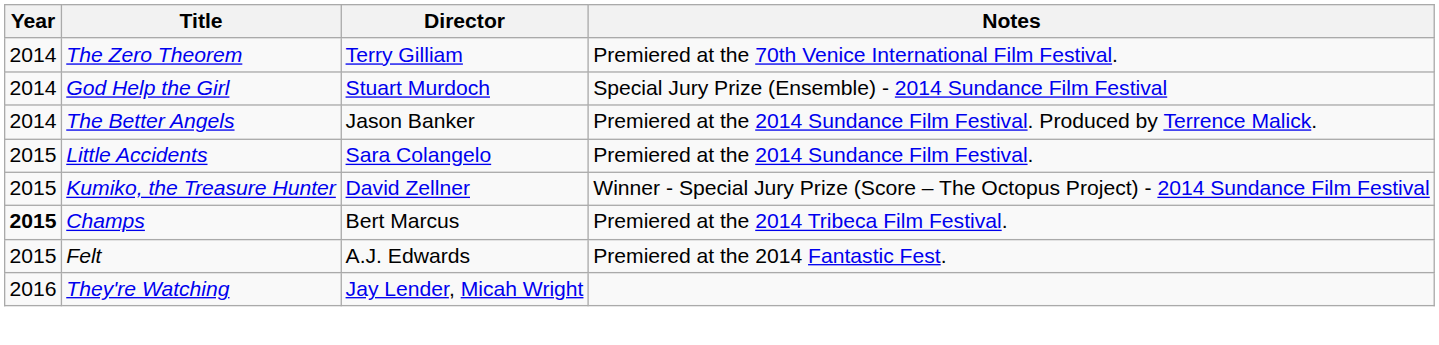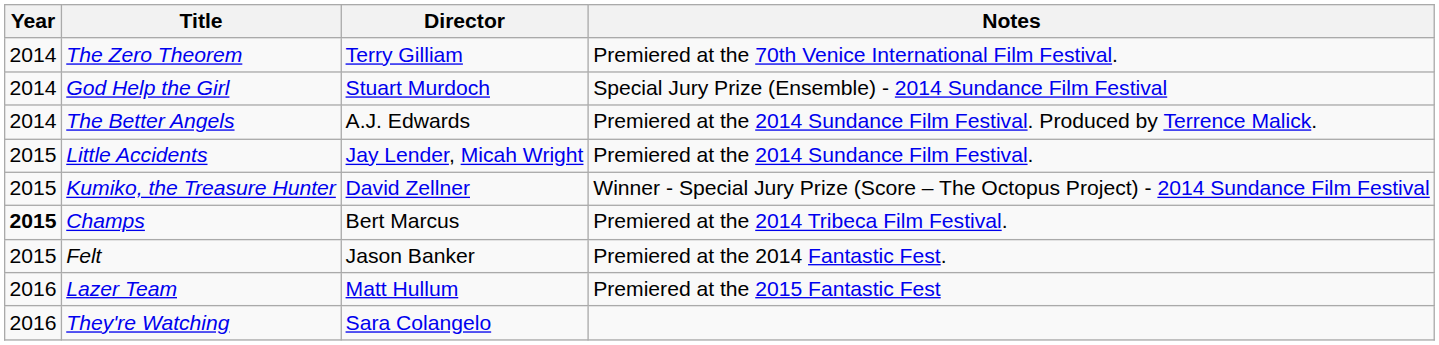 <table class="wikitable">
 <tr>
 <th>Year</th>
 <th>Title</th>
 <th>Director</th>
 <th>Notes</th>
 </tr>
 <tr>
 <td>2014</td>
 <td><em><a href='#'>The Zero Theorem</a></em></td>
 <td><a href='#'>Terry Gilliam</a></td>
 <td>Premiered at the <a href='#'>70th Venice International Film Festival</a>.</td>
 </tr>
 <tr>
 <td>2014</td>
 <td><em><a href='#'>God Help the Girl</a></em></td>
 <td><a href='#'>Stuart Murdoch</a></td>
 <td>Special Jury Prize (Ensemble) - <a href='#'>2014 Sundance Film Festival</a></td>
 </tr>
 <tr>
 <td>2014</td>
 <td><em><a href='#'>The Better Angels</a></em></td>
-<td>Jason Banker</td>
+<td>A.J. Edwards</td>
 <td>Premiered at the <a href='#'>2014 Sundance Film Festival</a>. Produced by <a href='#'>Terrence Malick</a>.</td>
 </tr>
 <tr>
 <td>2015</td>
 <td><em><a href='#'>Little Accidents</a></em></td>
-<td><a href='#'>Sara Colangelo</a></td>
+<td><a href='#'>Jay Lender</a>, <a href='#'>Micah Wright</a></td>
 <td>Premiered at the <a href='#'>2014 Sundance Film Festival</a>.</td>
 </tr>
 <tr>
 <td>2015</td>
 <td><em><a href='#'>Kumiko, the Treasure Hunter</a></em></td>
 <td><a href='#'>David Zellner</a></td>
 <td>Winner - Special Jury Prize (Score – The Octopus Project) - <a href='#'>2014 Sundance Film Festival</a></td>
 </tr>
 <tr>
 <td><strong>2015</strong></td>
 <td><em><a href='#'>Champs</a></em></td>
 <td>Bert Marcus</td>
 <td>Premiered at the <a href='#'>2014 Tribeca Film Festival</a>.</td>
 </tr>
 <tr>
 <td>2015</td>
 <td><em>Felt</em></td>
-<td>A.J. Edwards</td>
+<td>Jason Banker</td>
 <td>Premiered at the 2014 <a href='#'>Fantastic Fest</a>.</td>
 </tr>
 <tr>
 <td>2016</td>
+<td><em><a href='#'>Lazer Team</a></em></td>
+<td><a href='#'>Matt Hullum</a></td>
+<td>Premiered at the <a href='#'>2015 Fantastic Fest</a></td>
+</tr>
+<tr>
+<td>2016</td>
 <td><em><a href='#'>They're Watching</a></em></td>
-<td><a href='#'>Jay Lender</a>, <a href='#'>Micah Wright</a></td>
+<td><a href='#'>Sara Colangelo</a></td>
 <td></td>
 </tr>
 </table>
